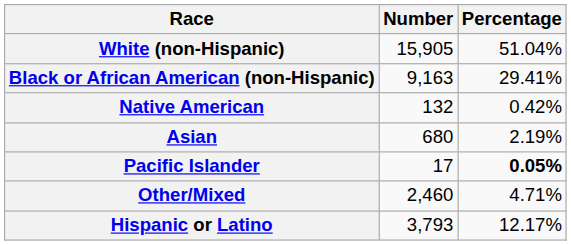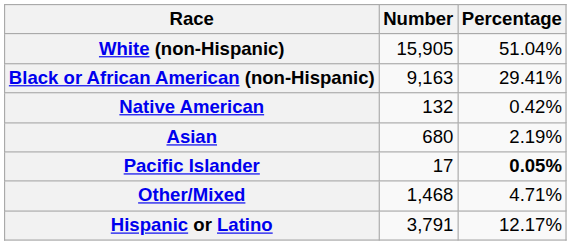 <table class="wikitable" style="text-align:right">
 <tr>
 <th scope="col">Race</th>
 <th scope="col">Number</th>
 <th scope="col">Percentage</th>
 </tr>
 <tr>
 <th scope="row"><a href='#'>White</a> (non-Hispanic)</th>
 <td>15,905</td>
 <td>51.04%</td>
 </tr>
 <tr>
 <th scope="row"><a href='#'>Black or African American</a> (non-Hispanic)</th>
 <td>9,163</td>
 <td>29.41%</td>
 </tr>
 <tr>
 <th scope="row"><a href='#'>Native American</a></th>
 <td>132</td>
 <td>0.42%</td>
 </tr>
 <tr>
 <th scope="row"><a href='#'>Asian</a></th>
 <td>680</td>
 <td>2.19%</td>
 </tr>
 <tr>
 <th scope="row"><a href='#'>Pacific Islander</a></th>
 <td>17</td>
 <td><strong>0.05%</strong></td>
 </tr>
 <tr>
 <th scope="row"><a href='#'>Other/Mixed</a></th>
-<td>2,460</td>
+<td>1,468</td>
 <td>4.71%</td>
 </tr>
 <tr>
 <th scope="row"><a href='#'>Hispanic</a> or <a href='#'>Latino</a></th>
-<td>3,793</td>
+<td>3,791</td>
 <td>12.17%</td>
 </tr>
 </table>
